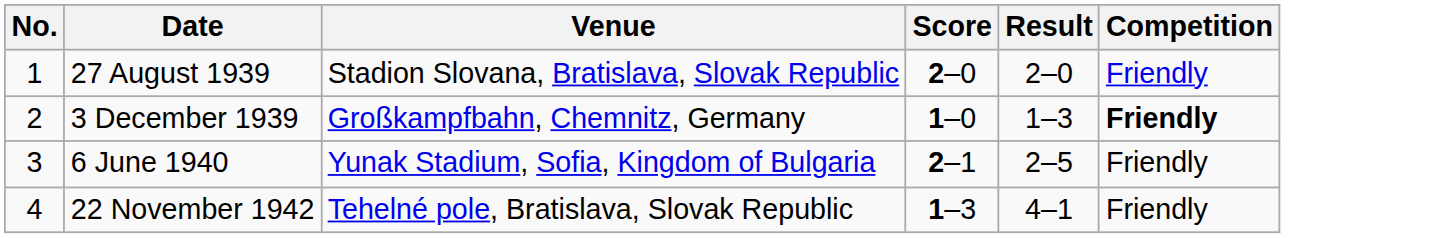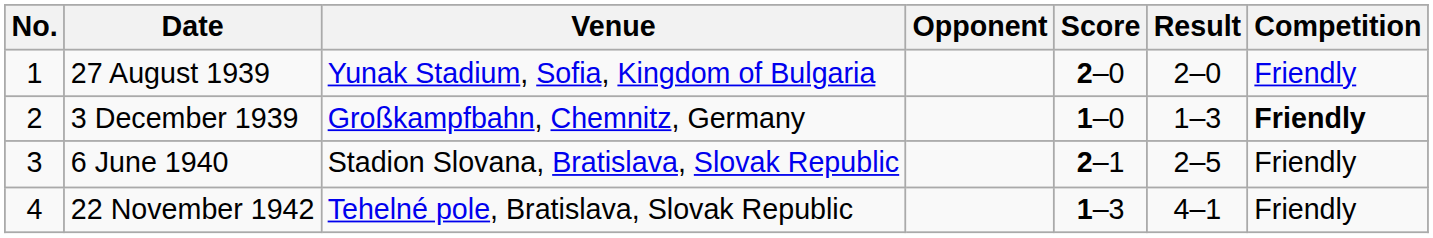 <table class="wikitable plainrowheaders">
 <tr>
 <th>No.</th>
 <th>Date</th>
 <th>Venue</th>
+<th>Opponent</th>
 <th>Score</th>
 <th>Result</th>
 <th>Competition</th>
 </tr>
 <tr>
 <td align="center">1</td>
 <td>27 August 1939</td>
-<td>Stadion Slovana, <a href='#'>Bratislava</a>, <a href='#'>Slovak Republic</a></td>
+<td><a href='#'>Yunak Stadium</a>, <a href='#'>Sofia</a>, <a href='#'>Kingdom of Bulgaria</a></td>
+<td></td>
 <td align="center"><strong>2</strong>–0</td>
 <td align="center">2–0</td>
 <td><a href='#'>Friendly</a></td>
 </tr>
 <tr>
 <td align="center">2</td>
 <td>3 December 1939</td>
 <td><a href='#'>Großkampfbahn</a>, <a href='#'>Chemnitz</a>, Germany</td>
+<td></td>
 <td align="center"><strong>1</strong>–0</td>
 <td align="center">1–3</td>
 <td><strong>Friendly</strong></td>
 </tr>
 <tr>
 <td align="center">3</td>
 <td>6 June 1940</td>
-<td><a href='#'>Yunak Stadium</a>, <a href='#'>Sofia</a>, <a href='#'>Kingdom of Bulgaria</a></td>
+<td>Stadion Slovana, <a href='#'>Bratislava</a>, <a href='#'>Slovak Republic</a></td>
+<td></td>
 <td align="center"><strong>2</strong>–1</td>
 <td align="center">2–5</td>
 <td>Friendly</td>
 </tr>
 <tr>
 <td align="center">4</td>
 <td>22 November 1942</td>
 <td><a href='#'>Tehelné pole</a>, Bratislava, Slovak Republic</td>
+<td></td>
 <td align="center"><strong>1</strong>–3</td>
 <td align="center">4–1</td>
 <td>Friendly</td>
 </tr>
 </table>
